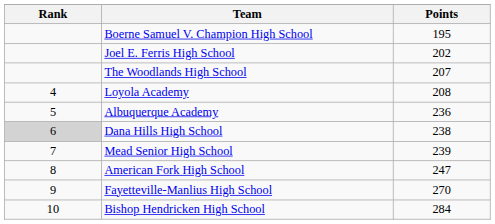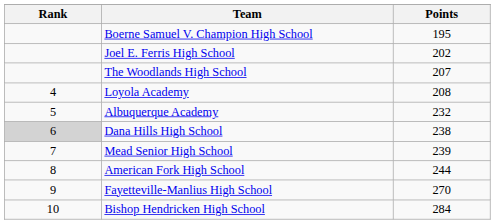 <table class="wikitable sortable" width=50%>
 <tr>
 </tr>
 <tr>
 <th width=10%>Rank</th>
 <th width=30%>Team</th>
 <th width=10%>Points</th>
 </tr>
 <tr align="center">
 <td></td>
 <td align="left"> <a href='#'>Boerne Samuel V. Champion High School</a></td>
 <td>195</td>
 </tr>
 <tr align="center">
 <td></td>
 <td align="left"> <a href='#'>Joel E. Ferris High School</a></td>
 <td>202</td>
 </tr>
 <tr align="center">
 <td></td>
 <td align="left"> <a href='#'>The Woodlands High School</a></td>
 <td>207</td>
 </tr>
 <tr align="center">
 <td>4</td>
 <td align="left"> <a href='#'>Loyola Academy</a></td>
 <td>208</td>
 </tr>
 <tr align="center">
 <td>5</td>
 <td align="left"> <a href='#'>Albuquerque Academy</a></td>
-<td>236</td>
+<td>232</td>
 </tr>
 <tr align="center">
 <td style="background: lightgrey;">6</td>
 <td align="left"> <a href='#'>Dana Hills High School</a></td>
 <td>238</td>
 </tr>
 <tr align="center">
 <td>7</td>
 <td align="left"> <a href='#'>Mead Senior High School</a></td>
 <td>239</td>
 </tr>
 <tr align="center">
 <td>8</td>
 <td align="left"> <a href='#'>American Fork High School</a></td>
-<td>247</td>
+<td>244</td>
 </tr>
 <tr align="center">
 <td>9</td>
 <td align="left"> <a href='#'>Fayetteville-Manlius High School</a></td>
 <td>270</td>
 </tr>
 <tr align="center">
 <td>10</td>
 <td align="left"> <a href='#'>Bishop Hendricken High School</a></td>
 <td>284</td>
 </tr>
 </table>
